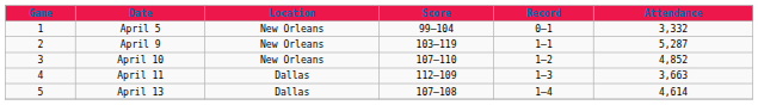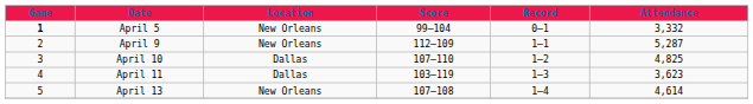 <table class="wikitable" width="80%">
 <tr align="center"  style="background:#ED174C;color:#006BB6;">
 <td><strong>Game</strong></td>
 <td><strong>Date</strong></td>
 <td><strong>Location</strong></td>
 <td><strong>Score</strong></td>
 <td><strong>Record</strong></td>
 <td><strong>Attendance</strong></td>
 </tr>
 <tr align="center" bgcolor="">
-<td>1</td>
+<td><strong>1</strong></td>
 <td>April 5</td>
 <td>New Orleans</td>
 <td>99–104</td>
 <td>0–1</td>
 <td>3,332</td>
 </tr>
 <tr align="center" bgcolor="">
 <td>2</td>
 <td>April 9</td>
 <td>New Orleans</td>
-<td>103–119</td>
+<td>112–109</td>
 <td>1–1</td>
 <td>5,287</td>
 </tr>
 <tr align="center" bgcolor="">
 <td>3</td>
 <td>April 10</td>
-<td>New Orleans</td>
+<td>Dallas</td>
 <td>107–110</td>
 <td>1–2</td>
-<td>4,852</td>
+<td>4,825</td>
 </tr>
 <tr align="center" bgcolor="">
 <td>4</td>
 <td>April 11</td>
 <td>Dallas</td>
-<td>112–109</td>
+<td>103–119</td>
 <td>1–3</td>
-<td>3,663</td>
+<td>3,623</td>
 </tr>
 <tr align="center" bgcolor="">
 <td>5</td>
 <td>April 13</td>
-<td>Dallas</td>
+<td>New Orleans</td>
 <td>107–108</td>
 <td>1–4</td>
 <td>4,614</td>
 </tr>
 <tr align="center" bgcolor="">
 </tr>
 </table>
